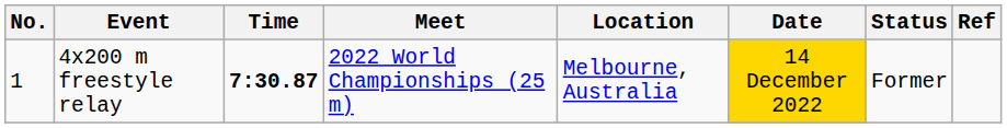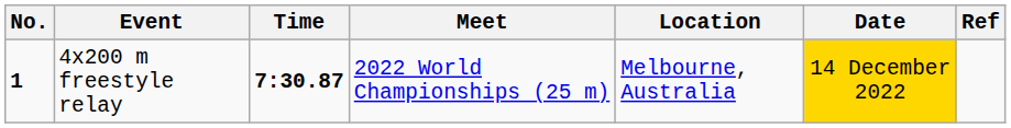 <table class="wikitable sortable">
 <tr>
 <th>No.</th>
 <th>Event</th>
 <th>Time</th>
 <th>Meet</th>
 <th>Location</th>
 <th>Date</th>
-<th>Status</th>
 <th>Ref</th>
 </tr>
 <tr>
-<td>1</td>
+<td><strong>1</strong></td>
 <td>4x200 m freestyle relay</td>
 <td align="center"><strong>7:30.87</strong></td>
 <td><a href='#'>2022 World Championships (25 m)</a></td>
 <td><a href='#'>Melbourne</a>, <a href='#'>Australia</a></td>
 <td align="center" style="background: gold;">14 December 2022</td>
-<td align="center">Former</td>
 <td align="center"></td>
 </tr>
 </table>
